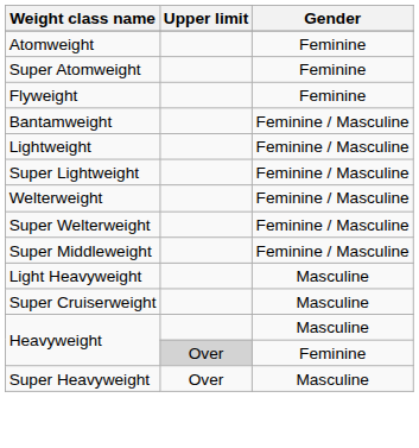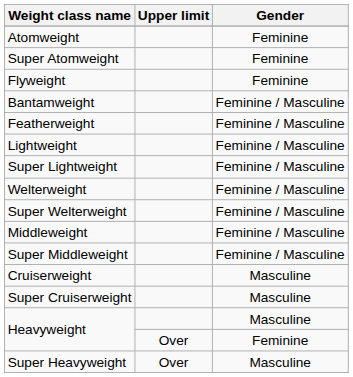 <table class="wikitable" style="font-size:95%;">
 <tr>
 <th>Weight class name</th>
 <th>Upper limit</th>
 <th>Gender</th>
 </tr>
 <tr>
 </tr>
 <tr align="center">
 <td align="left">Atomweight</td>
 <td></td>
 <td>Feminine</td>
 </tr>
 <tr align="center">
 <td align="left">Super Atomweight</td>
 <td></td>
 <td>Feminine</td>
 </tr>
 <tr align="center">
 <td align="left">Flyweight</td>
 <td></td>
 <td>Feminine</td>
 </tr>
 <tr align="center">
 <td align="left">Bantamweight</td>
 <td></td>
 <td>Feminine / Masculine</td>
 </tr>
 <tr align="center">
+<td align="left">Featherweight</td>
+<td></td>
+<td>Feminine / Masculine</td>
+</tr>
+<tr align="center">
 <td align="left">Lightweight</td>
 <td></td>
 <td>Feminine / Masculine</td>
 </tr>
 <tr align="center">
 <td align="left">Super Lightweight</td>
 <td></td>
 <td>Feminine / Masculine</td>
 </tr>
 <tr align="center">
 <td align="left">Welterweight</td>
 <td></td>
 <td>Feminine / Masculine</td>
 </tr>
 <tr align="center">
 <td align="left">Super Welterweight</td>
 <td></td>
 <td>Feminine / Masculine</td>
 </tr>
 <tr align="center">
+<td align="left">Middleweight</td>
+<td></td>
+<td>Feminine / Masculine</td>
+</tr>
+<tr align="center">
 <td align="left">Super Middleweight</td>
 <td></td>
 <td>Feminine / Masculine</td>
 </tr>
 <tr align="center">
-<td align="left">Light Heavyweight</td>
+<td align="left">Cruiserweight</td>
 <td></td>
 <td>Masculine</td>
 </tr>
 <tr align="center">
 <td align="left">Super Cruiserweight</td>
 <td></td>
 <td>Masculine</td>
 </tr>
 <tr align="center">
 <td rowspan="2" align="left">Heavyweight</td>
 <td></td>
 <td>Masculine</td>
 </tr>
 <tr align="center">
-<td style="background: lightgrey;">Over </td>
+<td>Over </td>
 <td>Feminine</td>
 </tr>
 <tr align="center">
 <td align="left">Super Heavyweight</td>
 <td>Over </td>
 <td>Masculine</td>
 </tr>
 </table>
